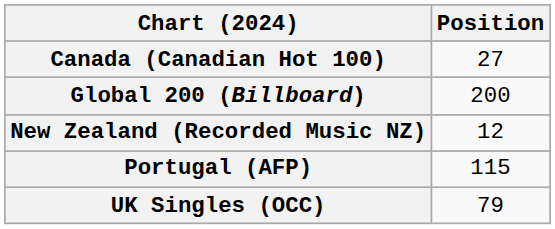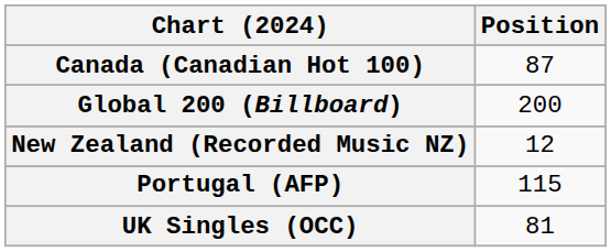 <table class="wikitable sortable plainrowheaders" style="text-align:center">
 <tr>
 <th scope="col">Chart (2024)</th>
 <th scope="col">Position</th>
 </tr>
 <tr>
 <th scope="row">Canada (Canadian Hot 100)</th>
-<td>27</td>
+<td>87</td>
 </tr>
 <tr>
 <th scope="row">Global 200 (<em>Billboard</em>)</th>
 <td>200</td>
 </tr>
 <tr>
 <th scope="row">New Zealand (Recorded Music NZ)</th>
 <td>12</td>
 </tr>
 <tr>
 <th scope="row">Portugal (AFP)</th>
 <td>115</td>
 </tr>
 <tr>
 <th scope="row">UK Singles (OCC)</th>
-<td>79</td>
+<td>81</td>
 </tr>
 </table>
